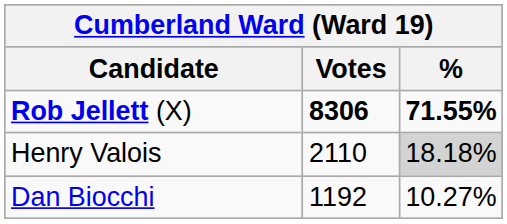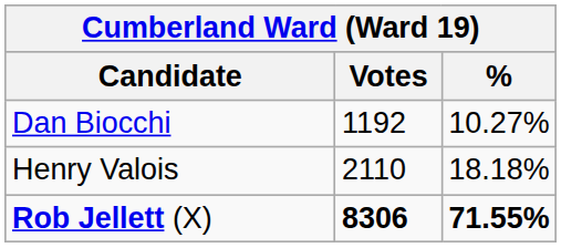 <table class="wikitable">
 <tr>
 <th colspan="3"><a href='#'>Cumberland Ward</a> (Ward 19)</th>
 </tr>
 <tr>
 <th style="width: 170px">Candidate</th>
 <th style="width: 50px">Votes</th>
 <th style="width: 40px">%</th>
 </tr>
 <tr>
+<td><a href='#'>Dan Biocchi</a></td>
+<td>1192</td>
+<td>10.27%</td>
+</tr>
+<tr>
+<td>Henry Valois</td>
+<td>2110</td>
+<td>18.18%</td>
+</tr>
+<tr>
 <td><strong><a href='#'>Rob Jellett</a></strong> (X)</td>
 <td><strong>8306</strong></td>
 <td><strong>71.55%</strong></td>
 </tr>
-<tr>
-<td>Henry Valois</td>
-<td>2110</td>
-<td style="background: lightgrey;">18.18%</td>
-</tr>
-<tr>
-<td><a href='#'>Dan Biocchi</a></td>
-<td>1192</td>
-<td>10.27%</td>
-</tr>
 </table>
